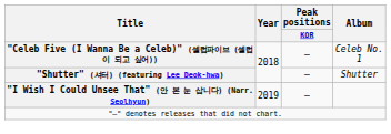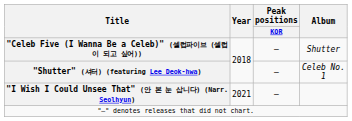 <table class="wikitable plainrowheaders" style="text-align:center;">
 <tr>
 <th scope="col" rowspan="2" style="width:28em;">Title</th>
 <th scope="col" rowspan="2" style="width:2em;">Year</th>
 <th scope="col" colspan="1" style="width:2em;">Peak positions</th>
 <th scope="col" rowspan="2" style="width:5.5em;">Album</th>
 </tr>
 <tr>
 <th scope="col" style="width:2.5em;font-size:85%;"><a href='#'>KOR</a><br></th>
 </tr>
 <tr>
 <th scope="row">"Celeb Five (I Wanna Be a Celeb)" <small>(셀럽파이브 (셀럽이 되고 싶어))</small></th>
 <td rowspan="2">2018</td>
 <td>—</td>
-<td><em>Celeb No. 1</em></td>
+<td><em>Shutter</em></td>
 </tr>
 <tr>
 <th scope="row">"Shutter" <small>(셔터) (featuring <a href='#'>Lee Deok-hwa</a>)</small></th>
 <td>—</td>
-<td><em>Shutter</em></td>
+<td><em>Celeb No. 1</em></td>
 </tr>
 <tr>
 <th scope="row">"I Wish I Could Unsee That" <small>(안 본 눈 삽니다) (Narr. <a href='#'>Seolhyun</a>)</small></th>
-<td>2019</td>
+<td>2021</td>
 <td>—</td>
 <td></td>
 </tr>
 <tr>
 <td colspan="5" style="font-size:8pt">"—" denotes releases that did not chart.</td>
 </tr>
 </table>
